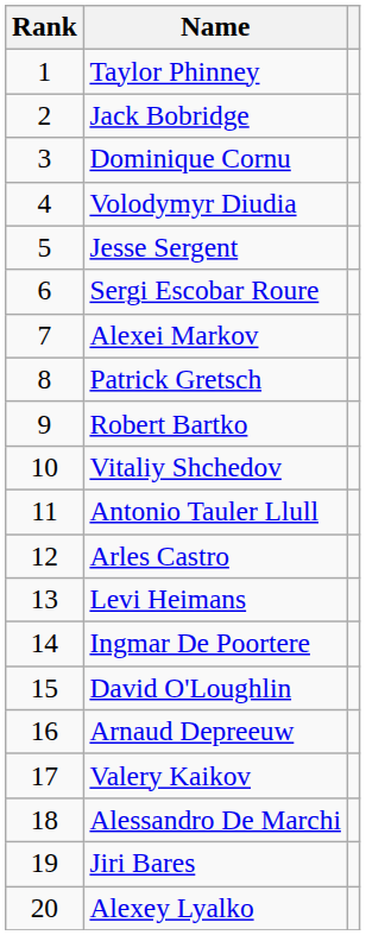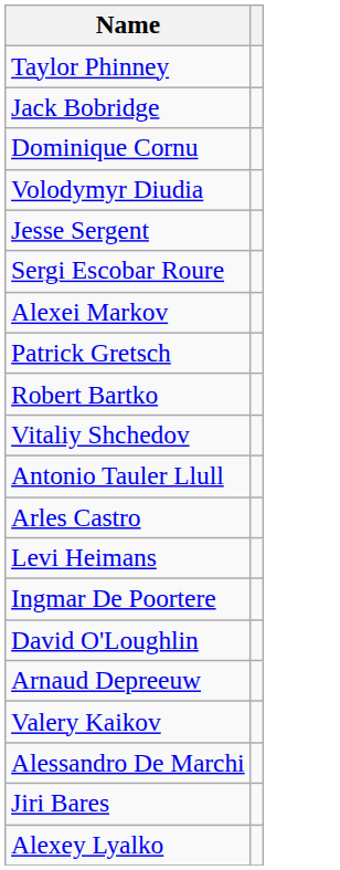 <table class=wikitable sortable style=text-align:center>
 <tr>
-<th>Rank</th>
 <th>Name</th>
 <th></th>
 </tr>
 <tr>
-<td>1</td>
 <td align=left><a href='#'>Taylor Phinney</a></td>
 <td align=left></td>
 </tr>
 <tr>
-<td>2</td>
 <td align=left><a href='#'>Jack Bobridge</a></td>
 <td align=left></td>
 </tr>
 <tr>
-<td>3</td>
 <td align=left><a href='#'>Dominique Cornu</a></td>
 <td align=left></td>
 </tr>
 <tr>
-<td>4</td>
 <td align=left><a href='#'>Volodymyr Diudia</a></td>
 <td align=left></td>
 </tr>
 <tr>
-<td>5</td>
 <td align=left><a href='#'>Jesse Sergent</a></td>
 <td align=left></td>
 </tr>
 <tr>
-<td>6</td>
 <td align=left><a href='#'>Sergi Escobar Roure</a></td>
 <td align=left></td>
 </tr>
 <tr>
-<td>7</td>
 <td align=left><a href='#'>Alexei Markov</a></td>
 <td align=left></td>
 </tr>
 <tr>
-<td>8</td>
 <td align=left><a href='#'>Patrick Gretsch</a></td>
 <td align=left></td>
 </tr>
 <tr>
-<td>9</td>
 <td align=left><a href='#'>Robert Bartko</a></td>
 <td align=left></td>
 </tr>
 <tr>
-<td>10</td>
 <td align=left><a href='#'>Vitaliy Shchedov</a></td>
 <td align=left></td>
 </tr>
 <tr>
-<td>11</td>
 <td align=left><a href='#'>Antonio Tauler Llull</a></td>
 <td align=left></td>
 </tr>
 <tr>
-<td>12</td>
 <td align=left><a href='#'>Arles Castro</a></td>
 <td align=left></td>
 </tr>
 <tr>
-<td>13</td>
 <td align=left><a href='#'>Levi Heimans</a></td>
 <td align=left></td>
 </tr>
 <tr>
-<td>14</td>
 <td align=left><a href='#'>Ingmar De Poortere</a></td>
 <td align=left></td>
 </tr>
 <tr>
-<td>15</td>
 <td align=left><a href='#'>David O'Loughlin</a></td>
 <td align=left></td>
 </tr>
 <tr>
-<td>16</td>
 <td align=left><a href='#'>Arnaud Depreeuw</a></td>
 <td align=left></td>
 </tr>
 <tr>
-<td>17</td>
 <td align=left><a href='#'>Valery Kaikov</a></td>
 <td align=left></td>
 </tr>
 <tr>
-<td>18</td>
 <td align=left><a href='#'>Alessandro De Marchi</a></td>
 <td align=left></td>
 </tr>
 <tr>
-<td>19</td>
 <td align=left><a href='#'>Jiri Bares</a></td>
 <td align=left></td>
 </tr>
 <tr>
-<td>20</td>
 <td align=left><a href='#'>Alexey Lyalko</a></td>
 <td align=left></td>
 </tr>
 </table>
